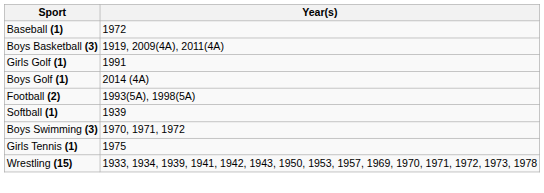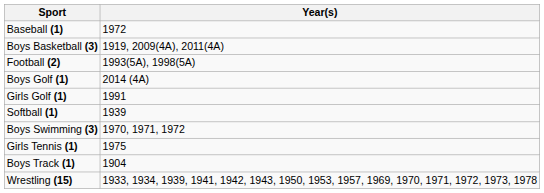 <table class="wikitable">
 <tr>
 <th>Sport</th>
 <th>Year(s)</th>
 </tr>
 <tr>
 <td>Baseball <strong>(1)</strong></td>
 <td>1972</td>
 </tr>
 <tr>
 <td>Boys Basketball <strong>(3)</strong></td>
 <td>1919, 2009(4A), 2011(4A)</td>
 </tr>
 <tr>
-<td>Girls Golf <strong>(1)</strong></td>
-<td>1991</td>
+<td>Football <strong>(2)</strong></td>
+<td>1993(5A), 1998(5A)</td>
 </tr>
 <tr>
 <td>Boys Golf <strong>(1)</strong></td>
 <td>2014 (4A)</td>
 </tr>
 <tr>
-<td>Football <strong>(2)</strong></td>
-<td>1993(5A), 1998(5A)</td>
+<td>Girls Golf <strong>(1)</strong></td>
+<td>1991</td>
 </tr>
 <tr>
 <td>Softball <strong>(1)</strong></td>
 <td>1939</td>
 </tr>
 <tr>
 <td>Boys Swimming <strong>(3)</strong></td>
 <td>1970, 1971, 1972</td>
 </tr>
 <tr>
 <td>Girls Tennis <strong>(1)</strong></td>
 <td>1975</td>
 </tr>
 <tr>
+<td>Boys Track <strong>(1)</strong></td>
+<td>1904</td>
+</tr>
+<tr>
 <td>Wrestling <strong>(15)</strong></td>
 <td>1933, 1934, 1939, 1941, 1942, 1943, 1950, 1953, 1957, 1969, 1970, 1971, 1972, 1973, 1978</td>
 </tr>
 </table>
